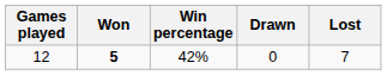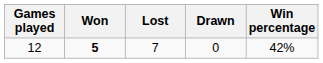 <table class="wikitable" style="text-align:center">
 <tr>
 <th width="70">Games played</th>
 <th width="70">Won</th>
+<th width="70">Lost</th>
+<th width="70">Drawn</th>
 <th width="70">Win percentage</th>
-<th width="70">Drawn</th>
-<th width="70">Lost</th>
 </tr>
 <tr>
 <td>12</td>
 <td><strong>5</strong></td>
+<td>7</td>
+<td>0</td>
 <td>42%</td>
-<td>0</td>
-<td>7</td>
 </tr>
 </table>
